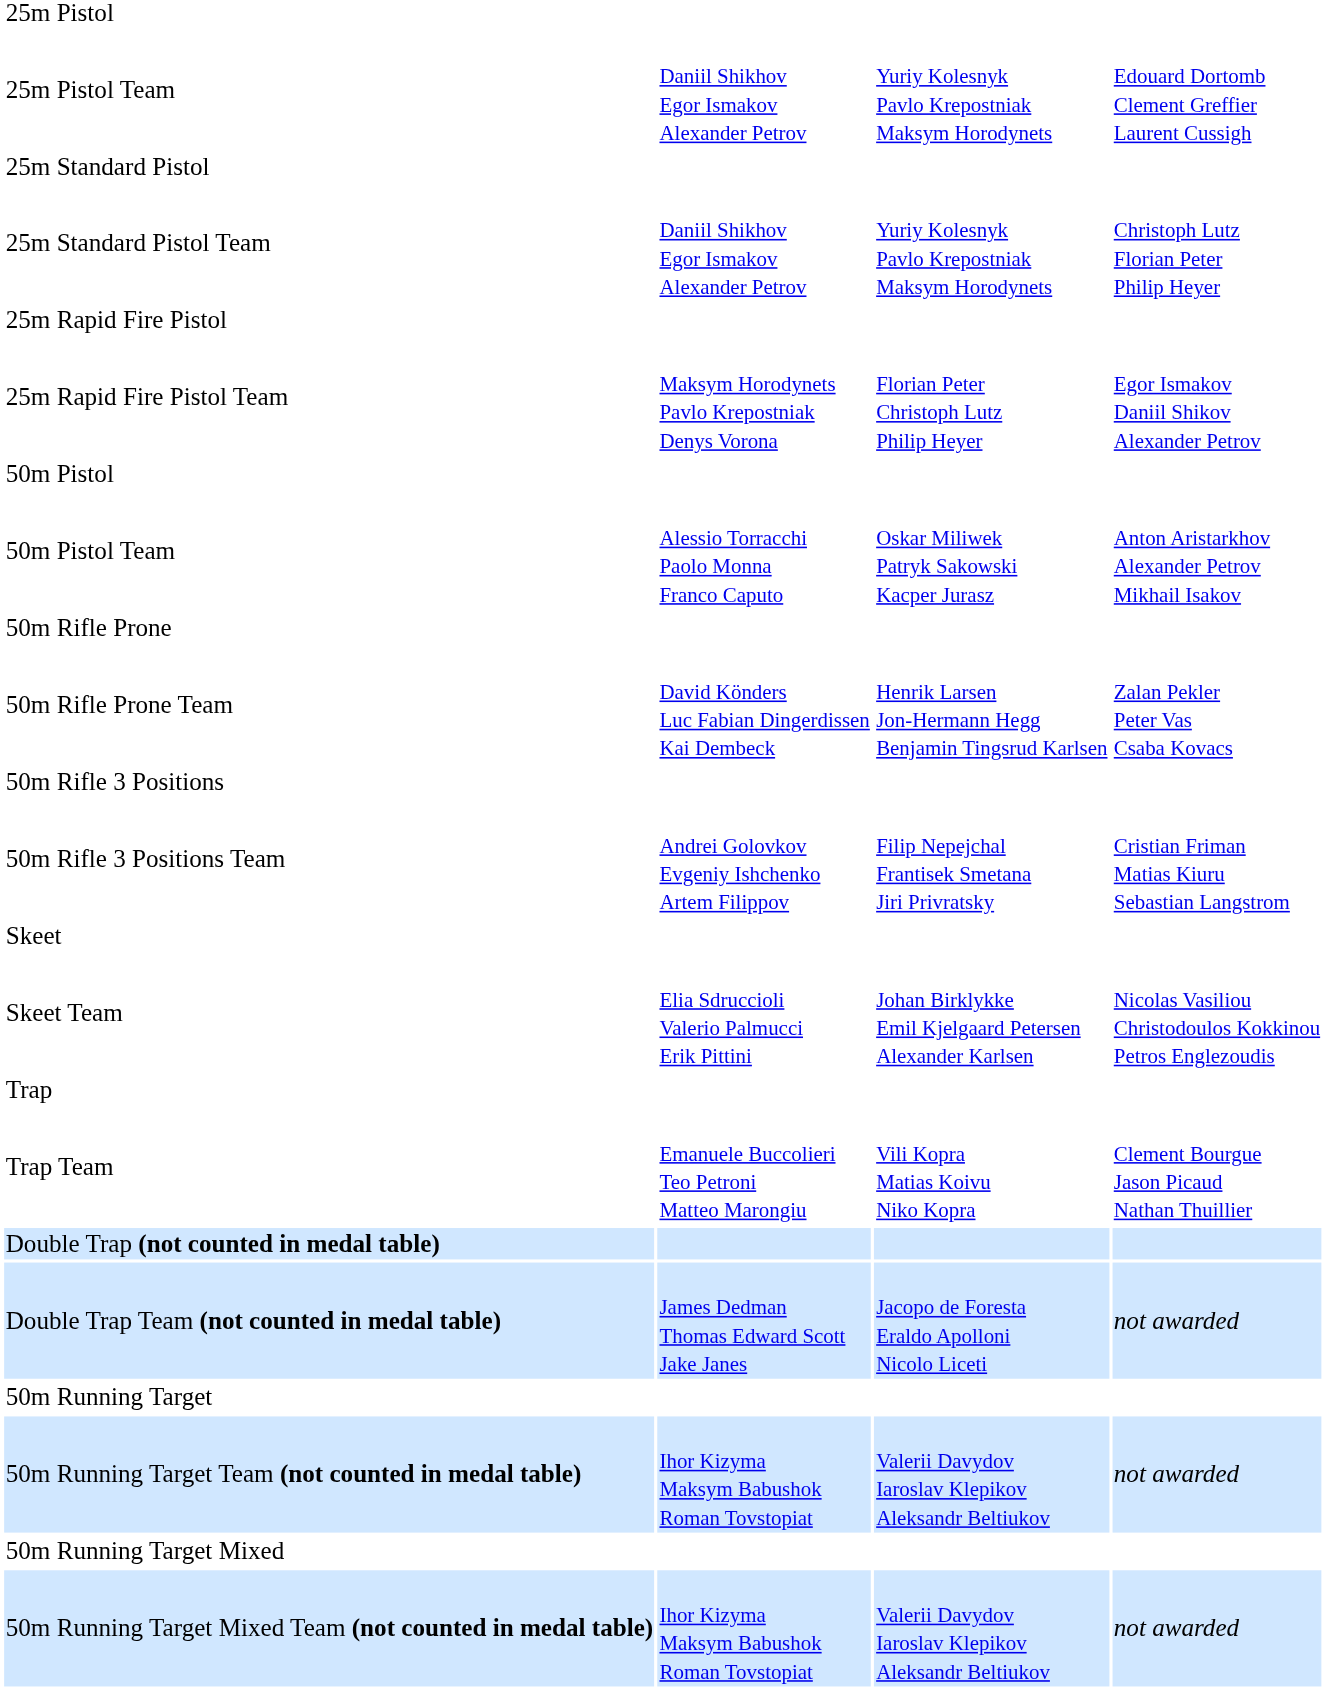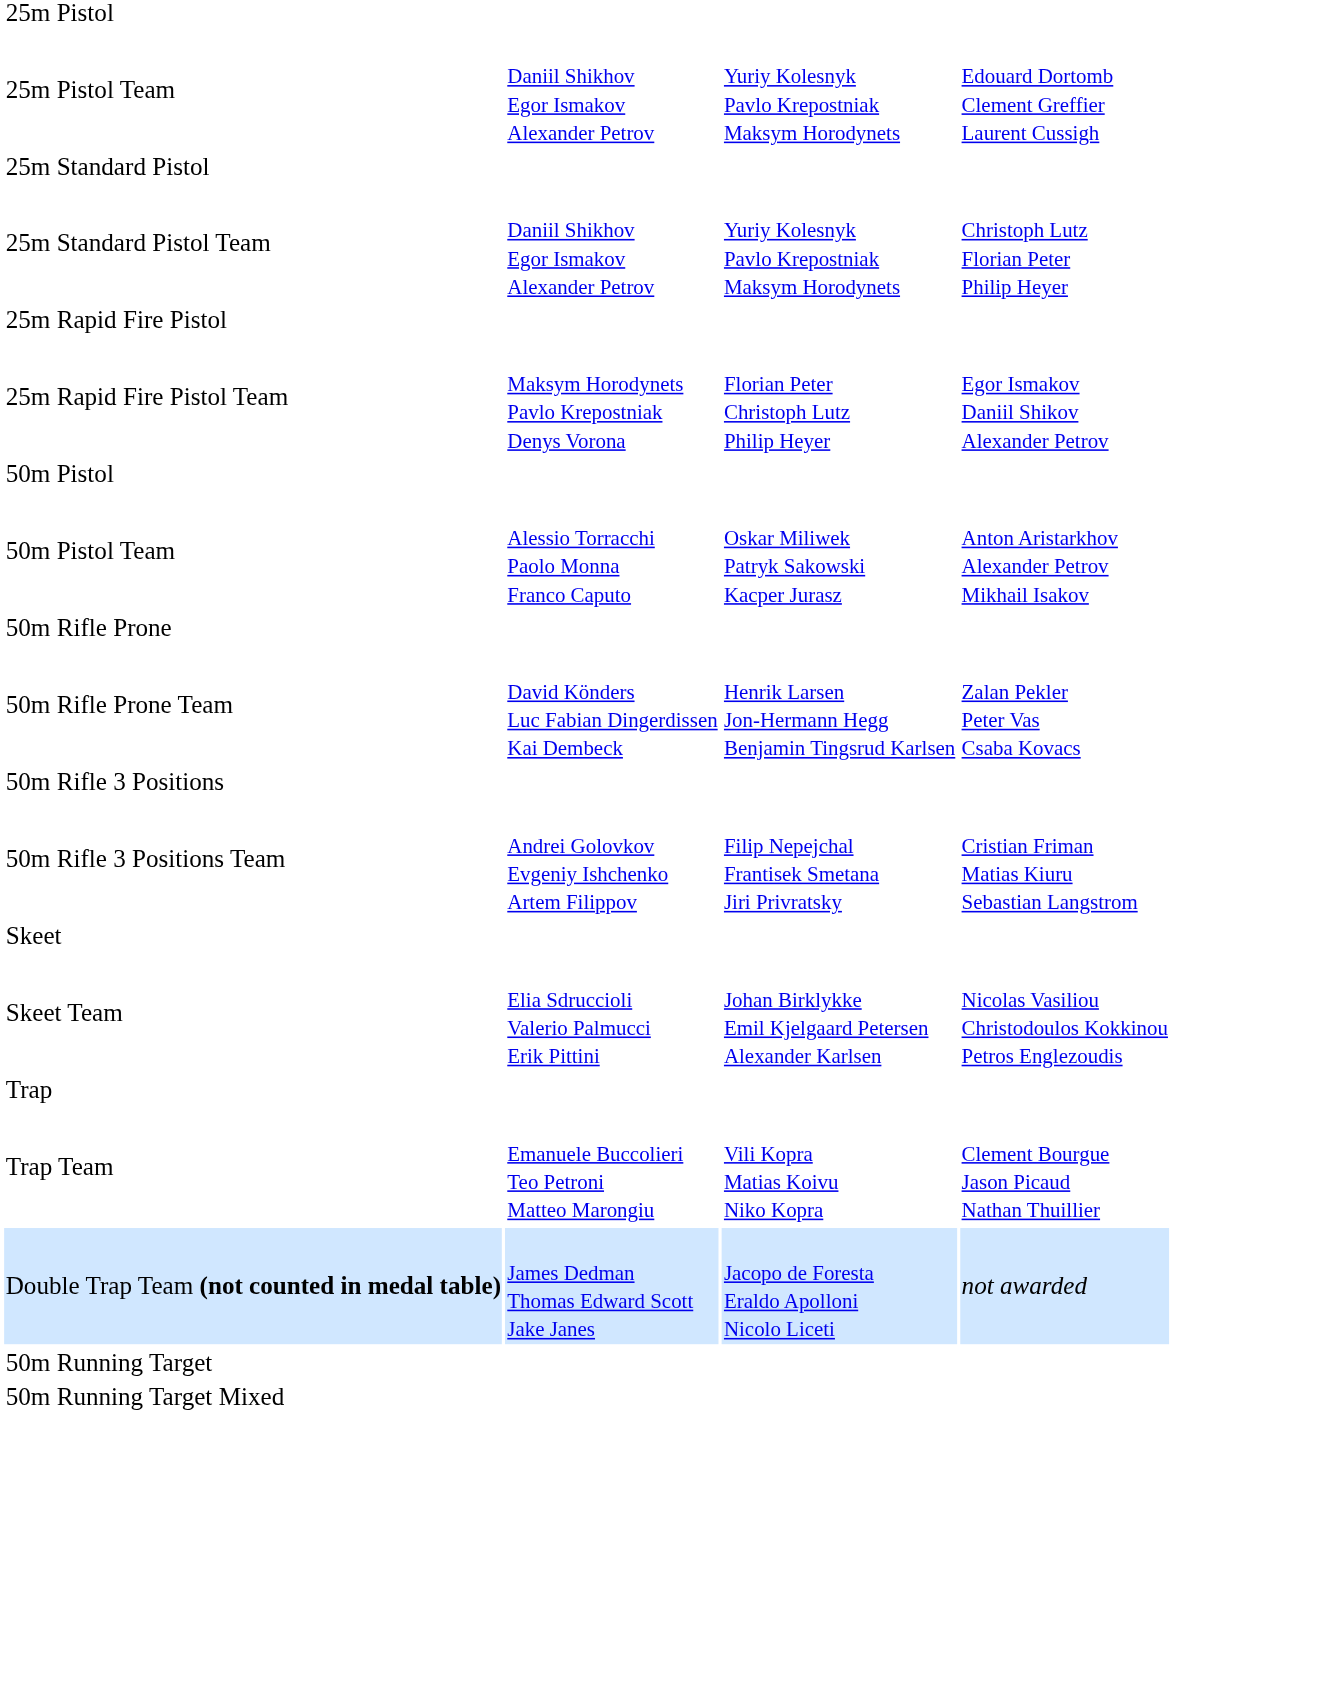 <table>
 <tr>
 <td>25m Pistol</td>
 <td></td>
 <td></td>
 <td></td>
 </tr>
 <tr>
 <td>25m Pistol Team</td>
 <td><br><small><a href='#'>Daniil Shikhov</a><br><a href='#'>Egor Ismakov</a><br><a href='#'>Alexander Petrov</a></small></td>
 <td><br><small><a href='#'>Yuriy Kolesnyk</a><br><a href='#'>Pavlo Krepostniak</a><br><a href='#'>Maksym Horodynets</a></small></td>
 <td><br><small><a href='#'>Edouard Dortomb</a><br><a href='#'>Clement Greffier</a><br><a href='#'>Laurent Cussigh</a></small></td>
 </tr>
 <tr>
 <td>25m Standard Pistol</td>
 <td></td>
 <td></td>
 <td></td>
 </tr>
 <tr>
 <td>25m Standard Pistol Team</td>
 <td><br><small><a href='#'>Daniil Shikhov</a><br><a href='#'>Egor Ismakov</a><br><a href='#'>Alexander Petrov</a></small></td>
 <td><br><small><a href='#'>Yuriy Kolesnyk</a><br><a href='#'>Pavlo Krepostniak</a><br><a href='#'>Maksym Horodynets</a></small></td>
 <td><br><small><a href='#'>Christoph Lutz</a><br><a href='#'>Florian Peter</a><br><a href='#'>Philip Heyer</a></small></td>
 </tr>
 <tr>
 <td>25m Rapid Fire Pistol</td>
 <td></td>
 <td></td>
 <td></td>
 </tr>
 <tr>
 <td>25m Rapid Fire Pistol Team</td>
 <td><br><small><a href='#'>Maksym Horodynets</a><br><a href='#'>Pavlo Krepostniak</a><br><a href='#'>Denys Vorona</a></small></td>
 <td><br><small><a href='#'>Florian Peter</a><br><a href='#'>Christoph Lutz</a><br><a href='#'>Philip Heyer</a></small></td>
 <td><br><small><a href='#'>Egor Ismakov</a><br><a href='#'>Daniil Shikov</a><br><a href='#'>Alexander Petrov</a></small></td>
 </tr>
 <tr>
 <td>50m Pistol</td>
 <td></td>
 <td></td>
 <td></td>
 </tr>
 <tr>
 <td>50m Pistol Team</td>
 <td><br><small><a href='#'>Alessio Torracchi</a><br><a href='#'>Paolo Monna</a><br><a href='#'>Franco Caputo</a></small></td>
 <td><br><small><a href='#'>Oskar Miliwek</a><br><a href='#'>Patryk Sakowski</a><br><a href='#'>Kacper Jurasz</a></small></td>
 <td><br><small><a href='#'>Anton Aristarkhov</a><br><a href='#'>Alexander Petrov</a><br><a href='#'>Mikhail Isakov</a></small></td>
 </tr>
 <tr>
 <td>50m Rifle Prone</td>
 <td></td>
 <td></td>
 <td></td>
 </tr>
 <tr>
 <td>50m Rifle Prone Team</td>
 <td><br><small><a href='#'>David Könders</a><br><a href='#'>Luc Fabian Dingerdissen</a><br><a href='#'>Kai Dembeck</a></small></td>
 <td><br><small><a href='#'>Henrik Larsen</a><br><a href='#'>Jon-Hermann Hegg</a><br><a href='#'>Benjamin Tingsrud Karlsen</a></small></td>
 <td><br><small><a href='#'>Zalan Pekler</a><br><a href='#'>Peter Vas</a><br><a href='#'>Csaba Kovacs</a></small></td>
 </tr>
 <tr>
 <td>50m Rifle 3 Positions</td>
 <td></td>
 <td></td>
 <td></td>
 </tr>
 <tr>
 <td>50m Rifle 3 Positions Team</td>
 <td><br><small><a href='#'>Andrei Golovkov</a><br><a href='#'>Evgeniy Ishchenko</a><br><a href='#'>Artem Filippov</a></small></td>
 <td><br><small><a href='#'>Filip Nepejchal</a><br><a href='#'>Frantisek Smetana</a><br><a href='#'>Jiri Privratsky</a></small></td>
 <td><br><small><a href='#'>Cristian Friman</a><br><a href='#'>Matias Kiuru</a><br><a href='#'>Sebastian Langstrom</a></small></td>
 </tr>
 <tr>
 <td>Skeet</td>
 <td></td>
 <td></td>
 <td></td>
 </tr>
 <tr>
 <td>Skeet Team</td>
 <td><br><small><a href='#'>Elia Sdruccioli</a><br><a href='#'>Valerio Palmucci</a><br><a href='#'>Erik Pittini</a></small></td>
 <td><br><small><a href='#'>Johan Birklykke</a><br><a href='#'>Emil Kjelgaard Petersen</a><br><a href='#'>Alexander Karlsen</a></small></td>
 <td><br><small><a href='#'>Nicolas Vasiliou</a><br><a href='#'>Christodoulos Kokkinou</a><br><a href='#'>Petros Englezoudis</a></small></td>
 </tr>
 <tr>
 <td>Trap</td>
 <td></td>
 <td></td>
 <td></td>
 </tr>
 <tr>
 <td>Trap Team</td>
 <td><br><small><a href='#'>Emanuele Buccolieri</a><br><a href='#'>Teo Petroni</a><br><a href='#'>Matteo Marongiu</a></small></td>
 <td><br><small><a href='#'>Vili Kopra</a><br><a href='#'>Matias Koivu</a><br><a href='#'>Niko Kopra</a></small></td>
 <td><br><small><a href='#'>Clement Bourgue</a><br><a href='#'>Jason Picaud</a><br><a href='#'>Nathan Thuillier</a></small></td>
 </tr>
 <tr bgcolor=#D0E7FF>
-<td>Double Trap <strong>(not counted in medal table)</strong></td>
-<td></td>
-<td></td>
-<td></td>
-</tr>
-<tr bgcolor=#D0E7FF>
 <td>Double Trap Team <strong>(not counted in medal table)</strong></td>
 <td><br><small><a href='#'>James Dedman</a><br><a href='#'>Thomas Edward Scott</a><br><a href='#'>Jake Janes</a></small></td>
 <td><br><small><a href='#'>Jacopo de Foresta</a><br><a href='#'>Eraldo Apolloni</a><br><a href='#'>Nicolo Liceti</a></small></td>
 <td><em>not awarded</em></td>
 </tr>
 <tr>
 <td>50m Running Target</td>
 <td></td>
 <td></td>
 <td></td>
 </tr>
-<tr bgcolor=#D0E7FF>
-<td>50m Running Target Team <strong>(not counted in medal table)</strong></td>
-<td><br><small><a href='#'>Ihor Kizyma</a><br><a href='#'>Maksym Babushok</a><br><a href='#'>Roman Tovstopiat</a></small></td>
-<td><br><small><a href='#'>Valerii Davydov</a><br><a href='#'>Iaroslav Klepikov</a><br><a href='#'>Aleksandr Beltiukov</a></small></td>
-<td><em>not awarded</em></td>
-</tr>
 <tr>
 <td>50m Running Target Mixed</td>
 <td></td>
 <td></td>
 <td></td>
 </tr>
-<tr bgcolor=#D0E7FF>
-<td>50m Running Target Mixed Team <strong>(not counted in medal table)</strong></td>
-<td><br><small><a href='#'>Ihor Kizyma</a><br><a href='#'>Maksym Babushok</a><br><a href='#'>Roman Tovstopiat</a></small></td>
-<td><br><small><a href='#'>Valerii Davydov</a><br><a href='#'>Iaroslav Klepikov</a><br><a href='#'>Aleksandr Beltiukov</a></small></td>
-<td><em>not awarded</em></td>
-</tr>
 <tr>
 </tr>
 </table>
